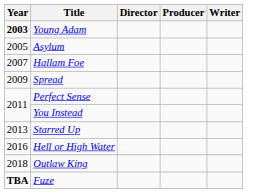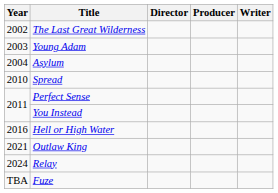 <table class="wikitable">
 <tr>
 <th>Year</th>
 <th>Title</th>
 <th>Director</th>
 <th>Producer</th>
 <th>Writer</th>
 </tr>
 <tr>
-<td><strong>2003</strong></td>
+<td>2002</td>
+<td><em><a href='#'>The Last Great Wilderness</a></em></td>
+<td></td>
+<td></td>
+<td></td>
+</tr>
+<tr>
+<td>2003</td>
 <td><em><a href='#'>Young Adam</a></em></td>
 <td></td>
 <td></td>
 <td></td>
 </tr>
 <tr>
-<td>2005</td>
+<td>2004</td>
 <td><em><a href='#'>Asylum</a></em></td>
 <td></td>
 <td></td>
 <td></td>
 </tr>
 <tr>
-<td>2007</td>
-<td><em><a href='#'>Hallam Foe</a></em></td>
-<td></td>
-<td></td>
-<td></td>
-</tr>
-<tr>
-<td>2009</td>
+<td>2010</td>
 <td><em><a href='#'>Spread</a></em></td>
 <td></td>
 <td></td>
 <td></td>
 </tr>
 <tr>
 <td rowspan=2>2011</td>
 <td><em><a href='#'>Perfect Sense</a></em></td>
 <td></td>
 <td></td>
 <td></td>
 </tr>
 <tr>
 <td><em><a href='#'>You Instead</a></em></td>
 <td></td>
 <td></td>
 <td></td>
 </tr>
 <tr>
-<td>2013</td>
-<td><em><a href='#'>Starred Up</a></em></td>
-<td></td>
-<td></td>
-<td></td>
-</tr>
-<tr>
 <td>2016</td>
 <td><em><a href='#'>Hell or High Water</a></em></td>
 <td></td>
 <td></td>
 <td></td>
 </tr>
 <tr>
-<td>2018</td>
+<td>2021</td>
 <td><em><a href='#'>Outlaw King</a></em></td>
 <td></td>
 <td></td>
 <td></td>
 </tr>
 <tr>
-<td><strong>TBA</strong></td>
+<td>2024</td>
+<td><em><a href='#'>Relay</a></em></td>
+<td></td>
+<td></td>
+<td></td>
+</tr>
+<tr>
+<td>TBA</td>
 <td><em><a href='#'>Fuze</a></em></td>
 <td></td>
 <td></td>
 <td></td>
 </tr>
 </table>
